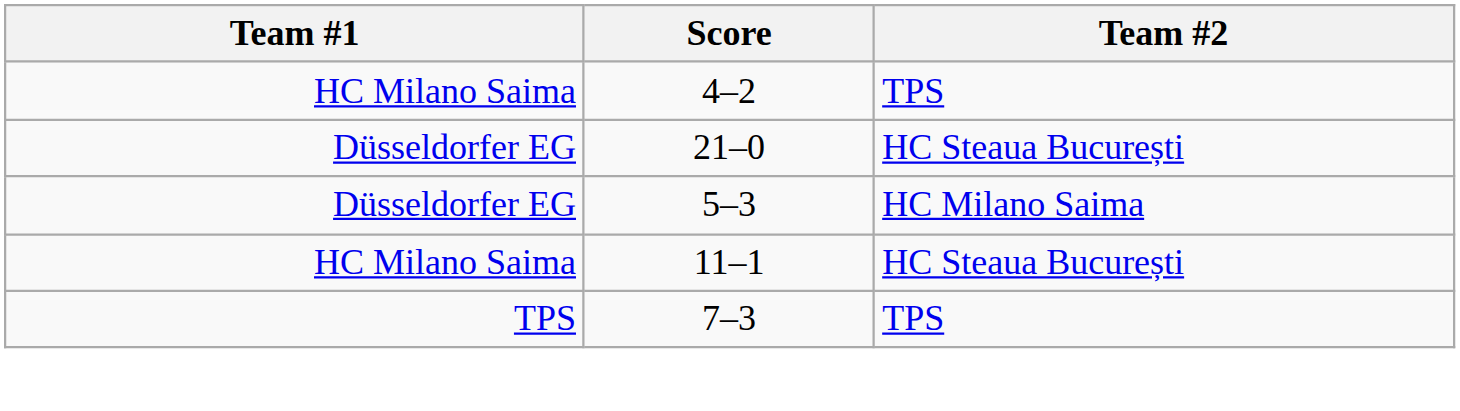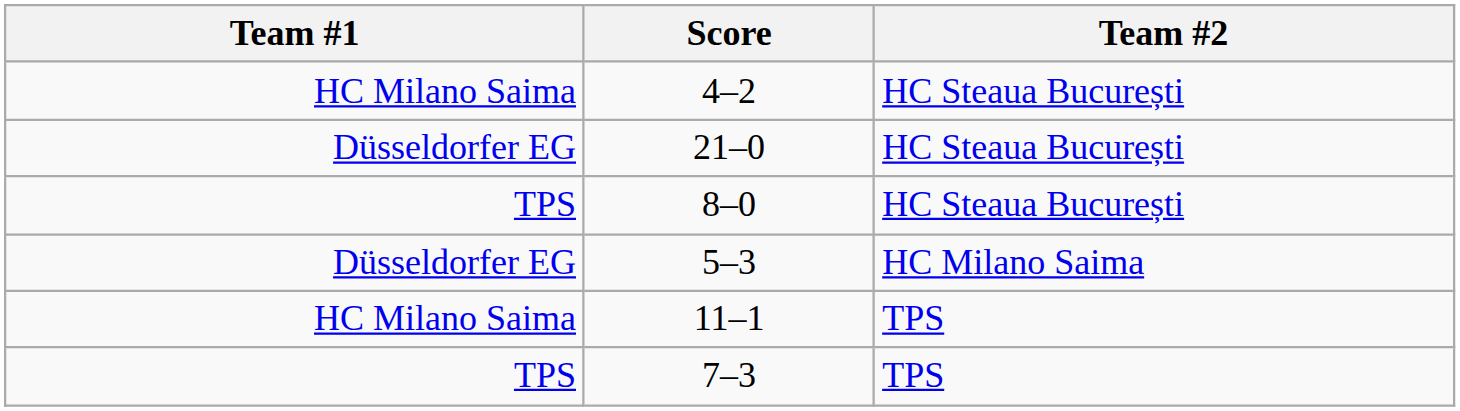 <table class="wikitable" style="text-align: center;">
 <tr>
 <th width=22%>Team #1</th>
 <th width=11%>Score</th>
 <th width=22%>Team #2</th>
 </tr>
 <tr>
 <td style="text-align: right;"><a href='#'>HC Milano Saima</a> </td>
 <td>4–2</td>
-<td style="text-align: left;"> <a href='#'>TPS</a></td>
+<td style="text-align: left;"> <a href='#'>HC Steaua București</a></td>
 </tr>
 <tr>
 <td style="text-align: right;"><a href='#'>Düsseldorfer EG</a> </td>
 <td>21–0</td>
+<td style="text-align: left;"> <a href='#'>HC Steaua București</a></td>
+</tr>
+<tr>
+<td style="text-align: right;"><a href='#'>TPS</a> </td>
+<td>8–0</td>
 <td style="text-align: left;"> <a href='#'>HC Steaua București</a></td>
 </tr>
 <tr>
 <td style="text-align: right;"><a href='#'>Düsseldorfer EG</a> </td>
 <td>5–3</td>
 <td style="text-align: left;"> <a href='#'>HC Milano Saima</a></td>
 </tr>
 <tr>
 <td style="text-align: right;"><a href='#'>HC Milano Saima</a> </td>
 <td>11–1</td>
-<td style="text-align: left;"> <a href='#'>HC Steaua București</a></td>
+<td style="text-align: left;"> <a href='#'>TPS</a></td>
 </tr>
 <tr>
 <td style="text-align: right;"><a href='#'>TPS</a> </td>
 <td>7–3</td>
 <td style="text-align: left;"> <a href='#'>TPS</a></td>
 </tr>
 </table>
